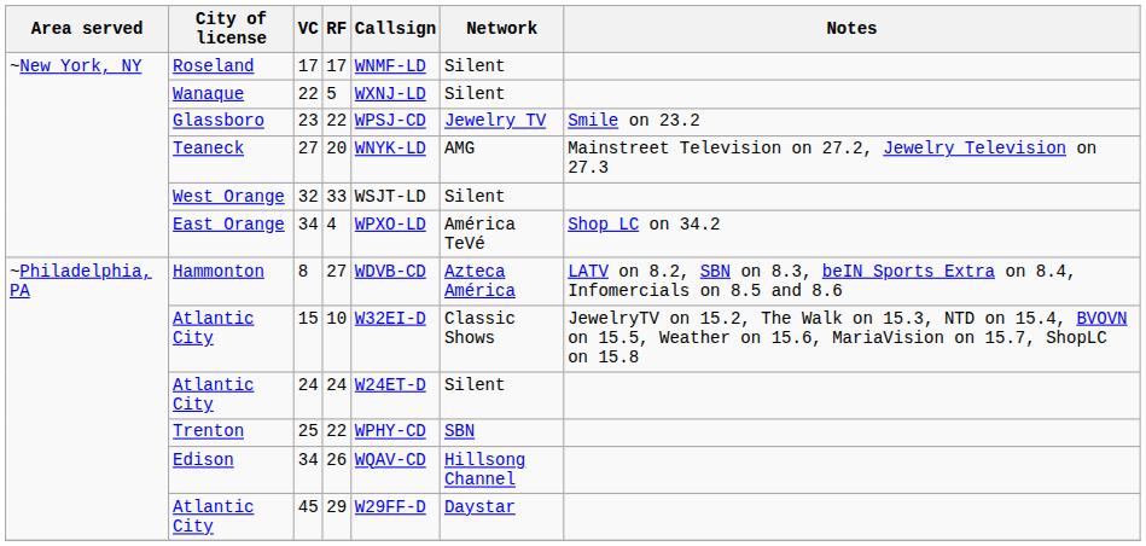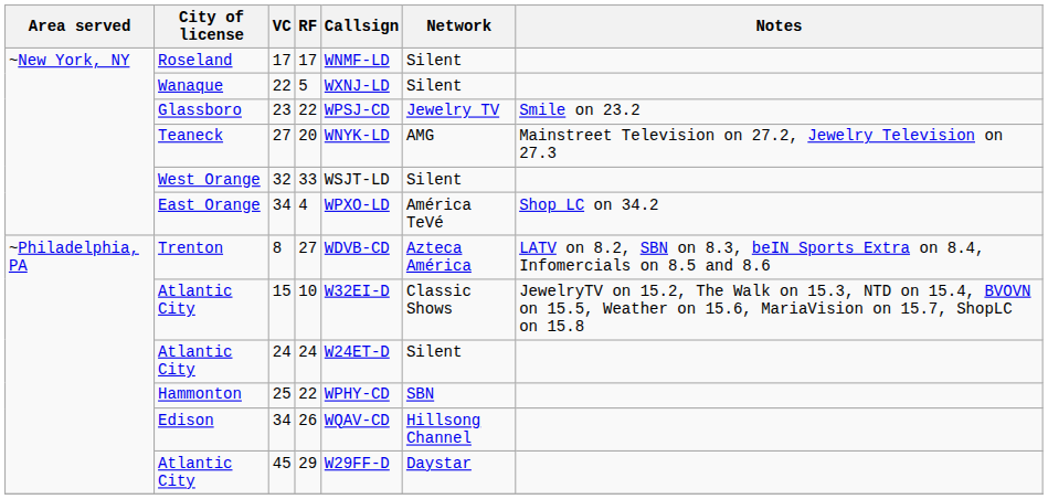 <table class="sortable wikitable" style="margin: 1em 1em 1em 0; background: #f9f9f9;">
 <tr>
 <th>Area served</th>
 <th>City of license</th>
 <th>VC</th>
 <th>RF</th>
 <th>Callsign</th>
 <th>Network</th>
 <th class="unsortable">Notes</th>
 </tr>
 <tr style="vertical-align: top; text-align: left;">
 <td colspan="1" rowspan="6">~<a href='#'>New York, NY</a></td>
 <td><a href='#'>Roseland</a></td>
 <td>17</td>
 <td>17</td>
 <td><a href='#'>WNMF-LD</a></td>
 <td>Silent</td>
 <td></td>
 </tr>
 <tr style="vertical-align: top; text-align: left;">
 <td><a href='#'>Wanaque</a></td>
 <td>22</td>
 <td>5</td>
 <td><a href='#'>WXNJ-LD</a></td>
 <td>Silent</td>
 <td></td>
 </tr>
 <tr style="vertical-align: top; text-align: left;">
 <td><a href='#'>Glassboro</a></td>
 <td>23</td>
 <td>22</td>
 <td><a href='#'>WPSJ-CD</a></td>
 <td><a href='#'>Jewelry TV</a></td>
 <td><a href='#'>Smile</a> on 23.2</td>
 </tr>
 <tr style="vertical-align: top; text-align: left;">
 <td><a href='#'>Teaneck</a></td>
 <td>27</td>
 <td>20</td>
 <td><a href='#'>WNYK-LD</a></td>
 <td>AMG</td>
 <td>Mainstreet Television on 27.2, <a href='#'>Jewelry Television</a> on 27.3</td>
 </tr>
 <tr style="vertical-align: top; text-align: left;">
 <td><a href='#'>West Orange</a></td>
 <td>32</td>
 <td>33</td>
 <td>WSJT-LD</td>
 <td>Silent</td>
 <td></td>
 </tr>
 <tr style="vertical-align: top; text-align: left;">
 <td><a href='#'>East Orange</a></td>
 <td>34</td>
 <td>4</td>
 <td><a href='#'>WPXO-LD</a></td>
 <td>América TeVé</td>
 <td><a href='#'>Shop LC</a> on 34.2</td>
 </tr>
 <tr style="vertical-align: top; text-align: left;">
 <td colspan="1" rowspan="6">~<a href='#'>Philadelphia, PA</a></td>
-<td><a href='#'>Hammonton</a></td>
+<td><a href='#'>Trenton</a></td>
 <td>8</td>
 <td>27</td>
 <td><a href='#'>WDVB-CD</a></td>
 <td><a href='#'>Azteca América</a></td>
 <td><a href='#'>LATV</a> on 8.2, <a href='#'>SBN</a> on 8.3, <a href='#'>beIN Sports Extra</a> on 8.4, Infomercials on 8.5 and 8.6</td>
 </tr>
 <tr style="vertical-align: top; text-align: left;">
 <td><a href='#'>Atlantic City</a></td>
 <td>15</td>
 <td>10</td>
 <td><a href='#'>W32EI-D</a></td>
 <td>Classic Shows</td>
 <td>JewelryTV on 15.2, The Walk on 15.3, NTD on 15.4, <a href='#'>BVOVN</a> on 15.5, Weather on 15.6, MariaVision on 15.7, ShopLC on 15.8</td>
 </tr>
 <tr style="vertical-align: top; text-align: left;">
 <td><a href='#'>Atlantic City</a></td>
 <td>24</td>
 <td>24</td>
 <td><a href='#'>W24ET-D</a></td>
 <td>Silent</td>
 <td></td>
 </tr>
 <tr style="vertical-align: top; text-align: left;">
-<td><a href='#'>Trenton</a></td>
+<td><a href='#'>Hammonton</a></td>
 <td>25</td>
 <td>22</td>
 <td><a href='#'>WPHY-CD</a></td>
 <td><a href='#'>SBN</a></td>
 <td></td>
 </tr>
 <tr style="vertical-align: top; text-align: left;">
 <td><a href='#'>Edison</a></td>
 <td>34</td>
 <td>26</td>
 <td><a href='#'>WQAV-CD</a></td>
 <td><a href='#'>Hillsong Channel</a></td>
 <td></td>
 </tr>
 <tr style="vertical-align: top; text-align: left;">
 <td><a href='#'>Atlantic City</a></td>
 <td>45</td>
 <td>29</td>
 <td><a href='#'>W29FF-D</a></td>
 <td><a href='#'>Daystar</a></td>
 <td></td>
 </tr>
 <tr>
 </tr>
 </table>
